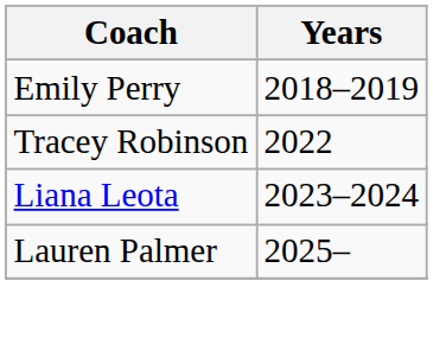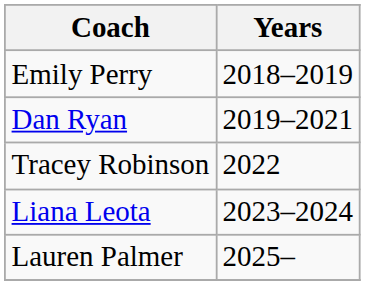 <table class="wikitable collapsible">
 <tr>
 <th>Coach</th>
 <th>Years</th>
 </tr>
 <tr>
 <td> Emily Perry</td>
 <td>2018–2019</td>
+</tr>
+<tr>
+<td> <a href='#'>Dan Ryan</a></td>
+<td>2019–2021</td>
 </tr>
 <tr>
 <td> Tracey Robinson</td>
 <td>2022</td>
 </tr>
 <tr>
 <td> <a href='#'>Liana Leota</a></td>
 <td>2023–2024</td>
 </tr>
 <tr>
 <td> Lauren Palmer</td>
 <td>2025–</td>
 </tr>
 <tr>
 </tr>
 </table>
